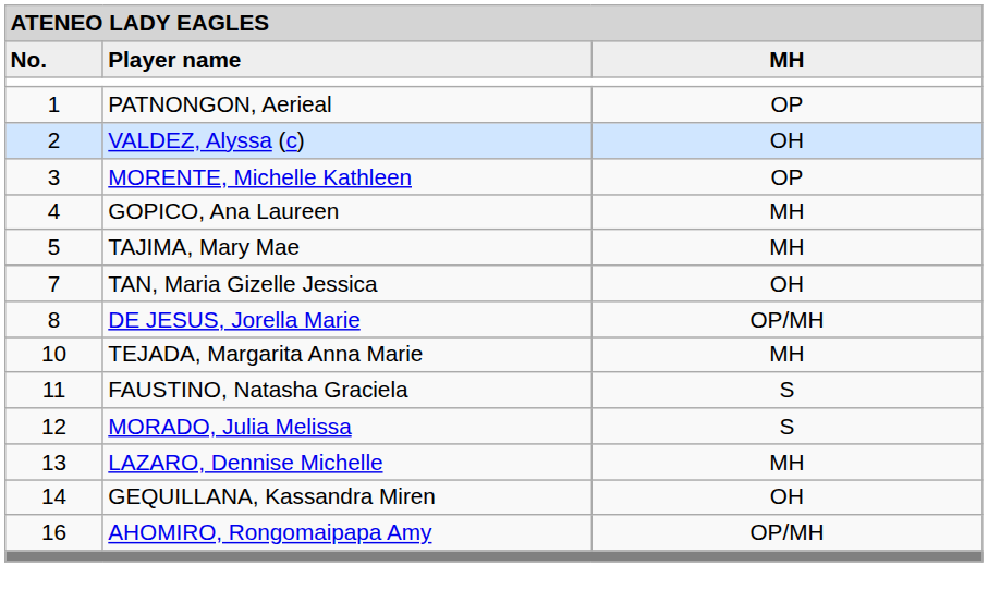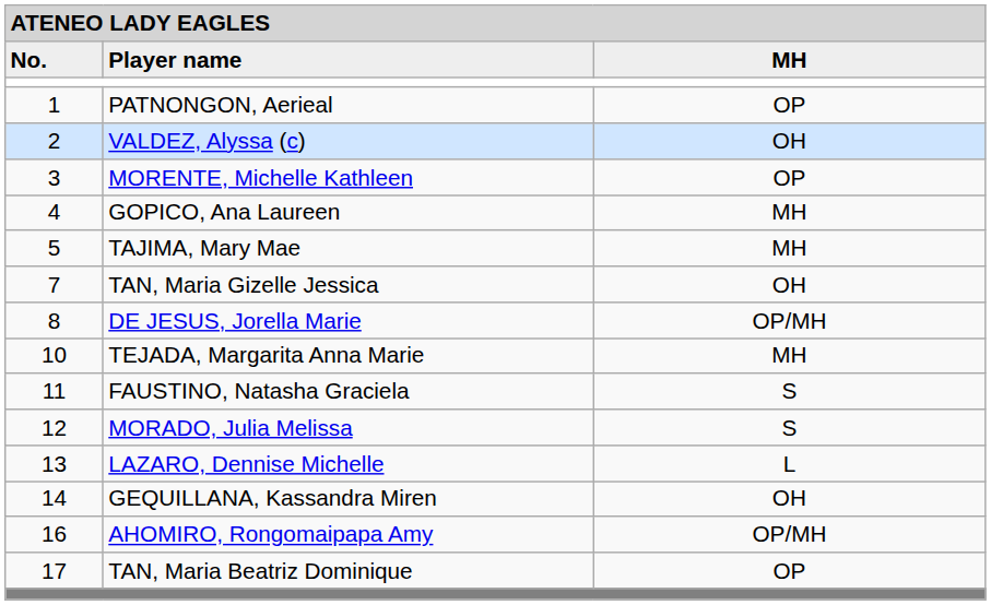 <table class="wikitable collapsible collapsed" style="font-size:90%;width:100%;">
 <tr>
 <th style="background:#D4D4D4; text-align:left;" colspan=3> ATENEO LADY EAGLES</th>
 </tr>
 <tr style="background:#EEEEEE; font-weight:bold;">
 <td width=10%>No.</td>
 <td width=50%>Player name</td>
 <td align=center>MH</td>
 </tr>
 <tr style="background:#FFFFFF;">
 <td colspan=3 align=center></td>
 </tr>
 <tr>
 <td align=center>1</td>
 <td>PATNONGON, Aerieal</td>
 <td align=center>OP</td>
 </tr>
 <tr bgcolor=#D0E6FF>
 <td align=center>2</td>
 <td><a href='#'>VALDEZ, Alyssa</a> (<a href='#'>c</a>)</td>
 <td align=center>OH</td>
 </tr>
 <tr>
 <td align=center>3</td>
 <td><a href='#'>MORENTE, Michelle Kathleen</a></td>
 <td align=center>OP</td>
 </tr>
 <tr>
 <td align=center>4</td>
 <td>GOPICO, Ana Laureen</td>
 <td align=center>MH</td>
 </tr>
 <tr>
 <td align=center>5</td>
 <td>TAJIMA, Mary Mae</td>
 <td align=center>MH</td>
 </tr>
 <tr>
 <td align=center>7</td>
 <td>TAN, Maria Gizelle Jessica</td>
 <td align=center>OH</td>
 </tr>
 <tr>
 <td align=center>8</td>
 <td><a href='#'>DE JESUS, Jorella Marie</a></td>
 <td align=center>OP/MH</td>
 </tr>
 <tr>
 <td align=center>10</td>
 <td>TEJADA, Margarita Anna Marie</td>
 <td align=center>MH</td>
 </tr>
 <tr>
 <td align=center>11</td>
 <td>FAUSTINO, Natasha Graciela</td>
 <td align=center>S</td>
 </tr>
 <tr>
 <td align=center>12</td>
 <td><a href='#'>MORADO, Julia Melissa</a></td>
 <td align=center>S</td>
 </tr>
 <tr>
 <td align=center>13</td>
 <td><a href='#'>LAZARO, Dennise Michelle</a></td>
-<td align=center>MH</td>
+<td align=center>L</td>
 </tr>
 <tr>
 <td align=center>14</td>
 <td>GEQUILLANA, Kassandra Miren</td>
 <td align=center>OH</td>
 </tr>
 <tr>
 <td align=center>16</td>
 <td><a href='#'>AHOMIRO, Rongomaipapa Amy</a></td>
 <td align=center>OP/MH</td>
 </tr>
 <tr>
+<td align=center>17</td>
+<td>TAN, Maria Beatriz Dominique</td>
+<td align=center>OP</td>
+</tr>
+<tr>
 <th style="background:gray;" colspan=3></th>
 </tr>
 <tr>
 </tr>
 </table>
